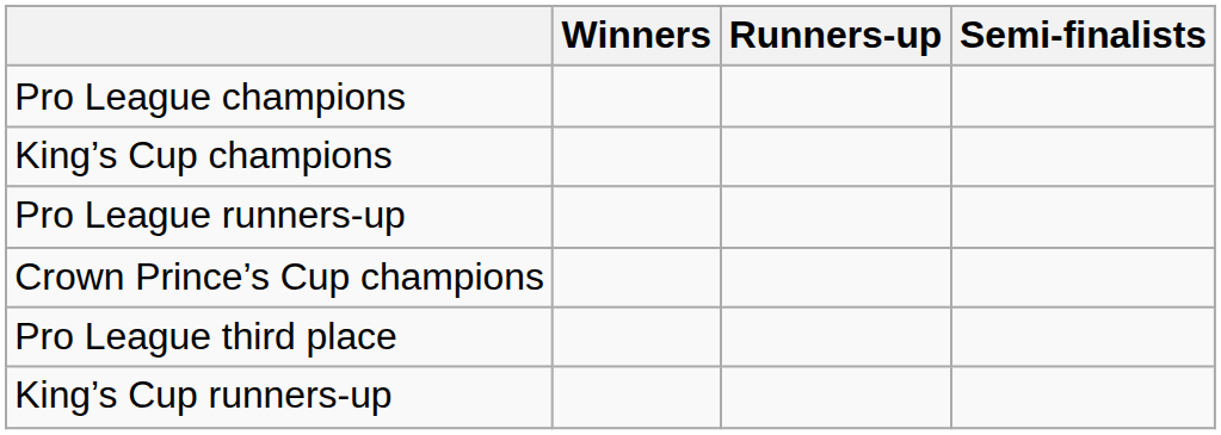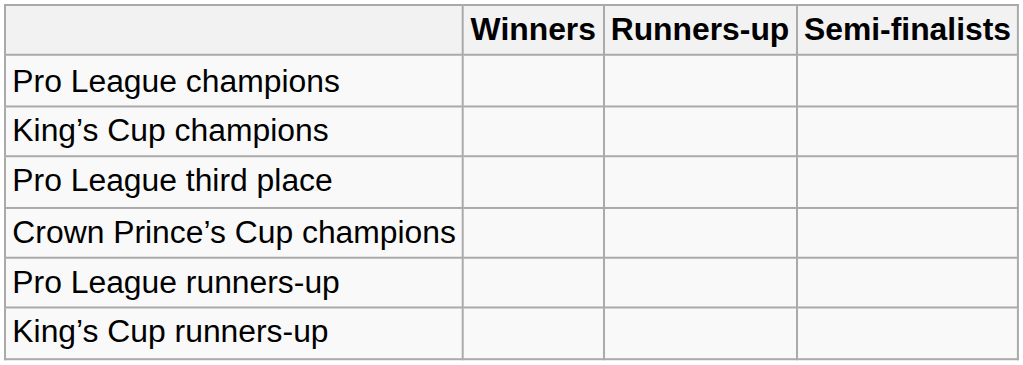 <table class="wikitable">
 <tr>
 <th></th>
 <th>Winners</th>
 <th>Runners-up</th>
 <th>Semi-finalists</th>
 </tr>
 <tr>
 <td>Pro League champions</td>
 <td></td>
 <td></td>
 <td></td>
 </tr>
 <tr>
 <td>King’s Cup champions</td>
 <td></td>
 <td></td>
 <td></td>
 </tr>
 <tr>
-<td>Pro League runners-up</td>
+<td>Pro League third place</td>
 <td></td>
 <td></td>
 <td></td>
 </tr>
 <tr>
 <td>Crown Prince’s  Cup champions</td>
 <td></td>
 <td></td>
 <td></td>
 </tr>
 <tr>
-<td>Pro League third place</td>
+<td>Pro League runners-up</td>
 <td></td>
 <td></td>
 <td></td>
 </tr>
 <tr>
 <td>King’s  Cup runners-up</td>
 <td></td>
 <td></td>
 <td></td>
 </tr>
 </table>
